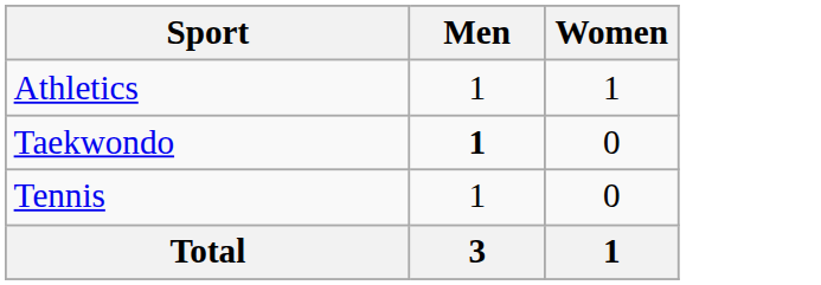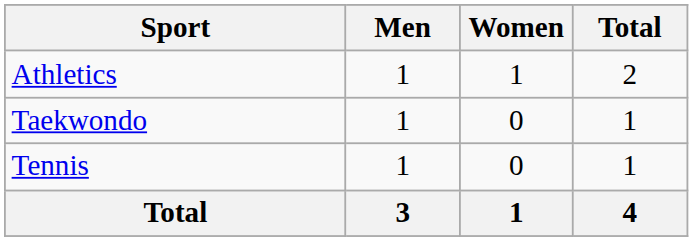 <table class="wikitable sortable" style="text-align:center;">
 <tr>
 <th width=180>Sport</th>
 <th width=55>Men</th>
 <th width=55>Women</th>
+<th width=55>Total</th>
 </tr>
 <tr>
 <td align=left><a href='#'>Athletics</a></td>
 <td>1</td>
 <td>1</td>
+<td>2</td>
 </tr>
 <tr>
 <td align=left><a href='#'>Taekwondo</a></td>
-<td><strong>1</strong></td>
+<td>1</td>
 <td>0</td>
+<td>1</td>
 </tr>
 <tr>
 <td align=left><a href='#'>Tennis</a></td>
 <td>1</td>
 <td>0</td>
+<td>1</td>
 </tr>
 <tr>
 <th>Total</th>
 <th>3</th>
 <th>1</th>
+<th>4</th>
 </tr>
 </table>
